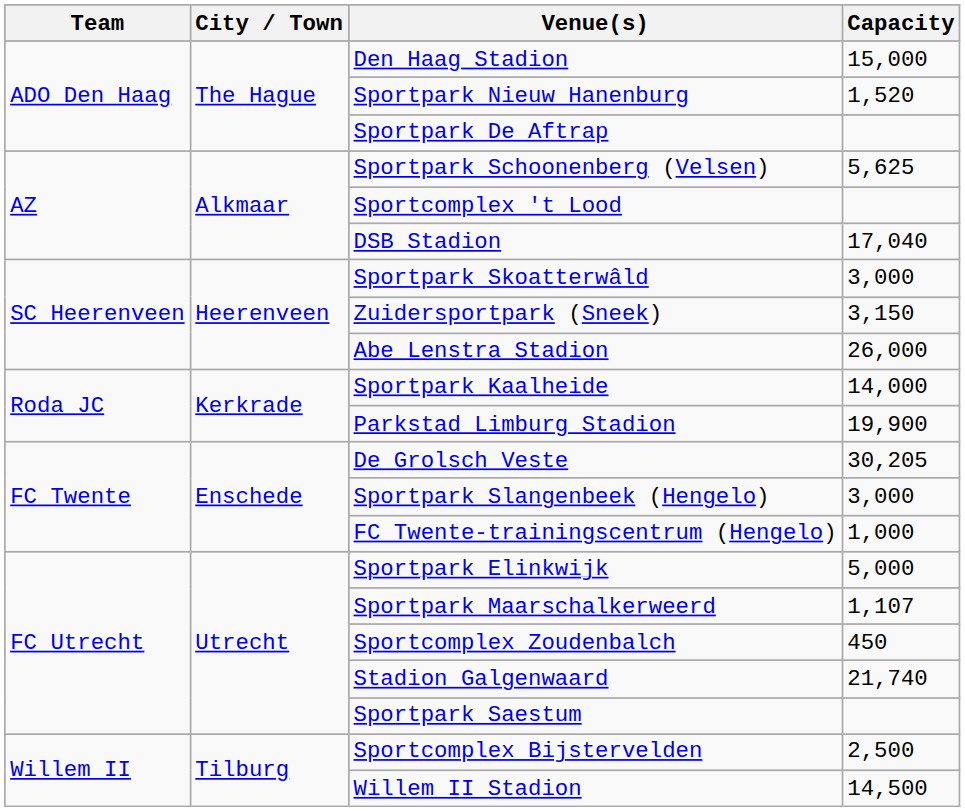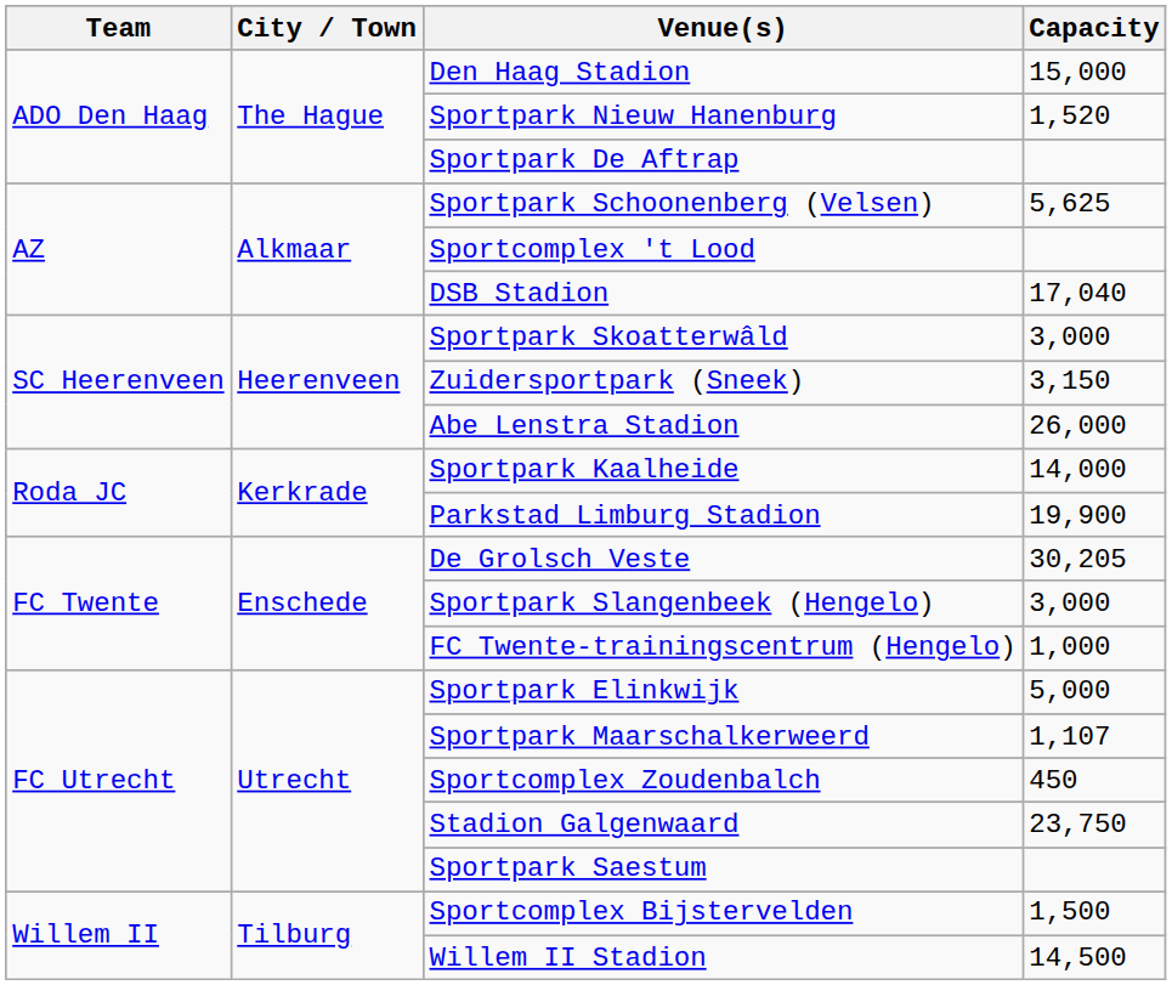 <table class="wikitable sortable">
 <tr>
 <th>Team</th>
 <th>City / Town</th>
 <th>Venue(s)</th>
 <th>Capacity</th>
 </tr>
 <tr>
 <td rowspan=3><a href='#'>ADO Den Haag</a></td>
 <td rowspan=3><a href='#'>The Hague</a></td>
 <td><a href='#'>Den Haag Stadion</a></td>
 <td>15,000</td>
 </tr>
 <tr>
 <td><a href='#'>Sportpark Nieuw Hanenburg</a></td>
 <td>1,520</td>
 </tr>
 <tr>
 <td><a href='#'>Sportpark De Aftrap</a></td>
 <td></td>
 </tr>
 <tr>
 <td rowspan=3><a href='#'>AZ</a></td>
 <td rowspan=3><a href='#'>Alkmaar</a></td>
 <td><a href='#'>Sportpark Schoonenberg</a> (<a href='#'>Velsen</a>)</td>
 <td>5,625</td>
 </tr>
 <tr>
 <td><a href='#'>Sportcomplex 't Lood</a></td>
 <td></td>
 </tr>
 <tr>
 <td><a href='#'>DSB Stadion</a></td>
 <td>17,040</td>
 </tr>
 <tr>
 <td rowspan=3><a href='#'>SC Heerenveen</a></td>
 <td rowspan=3><a href='#'>Heerenveen</a></td>
 <td><a href='#'>Sportpark Skoatterwâld</a></td>
 <td>3,000</td>
 </tr>
 <tr>
 <td><a href='#'>Zuidersportpark</a> (<a href='#'>Sneek</a>)</td>
 <td>3,150</td>
 </tr>
 <tr>
 <td><a href='#'>Abe Lenstra Stadion</a></td>
 <td>26,000</td>
 </tr>
 <tr>
 <td rowspan=2><a href='#'>Roda JC</a></td>
 <td rowspan=2><a href='#'>Kerkrade</a></td>
 <td><a href='#'>Sportpark Kaalheide</a></td>
 <td>14,000</td>
 </tr>
 <tr>
 <td><a href='#'>Parkstad Limburg Stadion</a></td>
 <td>19,900</td>
 </tr>
 <tr>
 <td rowspan=3><a href='#'>FC Twente</a></td>
 <td rowspan=3><a href='#'>Enschede</a></td>
 <td><a href='#'>De Grolsch Veste</a></td>
 <td>30,205</td>
 </tr>
 <tr>
 <td><a href='#'>Sportpark Slangenbeek</a> (<a href='#'>Hengelo</a>)</td>
 <td>3,000</td>
 </tr>
 <tr>
 <td><a href='#'>FC Twente-trainingscentrum</a> (<a href='#'>Hengelo</a>)</td>
 <td>1,000</td>
 </tr>
 <tr>
 <td rowspan=5><a href='#'>FC Utrecht</a></td>
 <td rowspan=5><a href='#'>Utrecht</a></td>
 <td><a href='#'>Sportpark Elinkwijk</a></td>
 <td>5,000</td>
 </tr>
 <tr>
 <td><a href='#'>Sportpark Maarschalkerweerd</a></td>
 <td>1,107</td>
 </tr>
 <tr>
 <td><a href='#'>Sportcomplex Zoudenbalch</a></td>
 <td>450</td>
 </tr>
 <tr>
 <td><a href='#'>Stadion Galgenwaard</a></td>
-<td>21,740</td>
+<td>23,750</td>
 </tr>
 <tr>
 <td><a href='#'>Sportpark Saestum</a></td>
 <td></td>
 </tr>
 <tr>
 <td rowspan=2><a href='#'>Willem II</a></td>
 <td rowspan=2><a href='#'>Tilburg</a></td>
 <td><a href='#'>Sportcomplex Bijstervelden</a></td>
-<td>2,500</td>
+<td>1,500</td>
 </tr>
 <tr>
 <td><a href='#'>Willem II Stadion</a></td>
 <td>14,500</td>
 </tr>
 </table>
